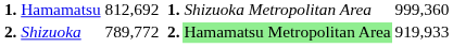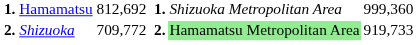 <table>
 <tr>
 <td><strong>1.</strong></td>
 <td> <a href='#'>Hamamatsu</a></td>
 <td align="right">812,692</td>
 <td> <strong>1.</strong></td>
 <td><em>Shizuoka Metropolitan Area</em></td>
 <td align="right">999,360</td>
 </tr>
 <tr>
 <td><strong>2.</strong></td>
 <td><em> <a href='#'>Shizuoka</a></em></td>
-<td align="right">789,772</td>
+<td align="right">709,772</td>
 <td> <strong>2.</strong></td>
 <td style="background: lightgreen;">Hamamatsu Metropolitan Area</td>
-<td align="right">919,933</td>
+<td align="right">919,733</td>
 </tr>
 </table>
